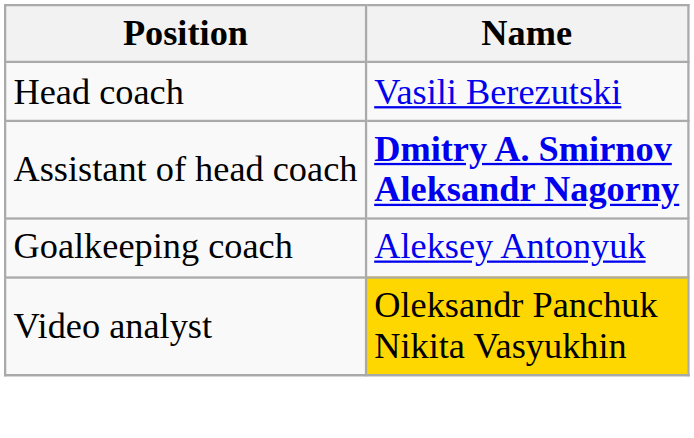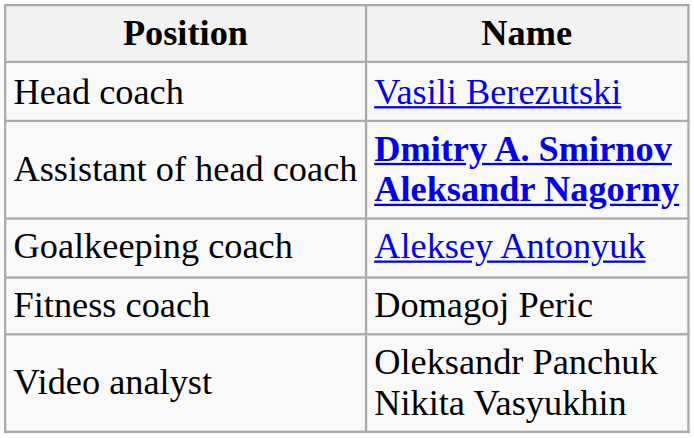 <table class="wikitable">
 <tr>
 <th>Position</th>
 <th>Name</th>
 </tr>
 <tr>
 <td>Head coach</td>
 <td> <a href='#'>Vasili Berezutski</a></td>
 </tr>
 <tr>
 <td>Assistant of head coach</td>
 <td><strong> <a href='#'>Dmitry A. Smirnov</a> <br>  <a href='#'>Aleksandr Nagorny</a></strong></td>
 </tr>
 <tr>
 <td>Goalkeeping coach</td>
 <td> <a href='#'>Aleksey Antonyuk</a></td>
 </tr>
 <tr>
+<td>Fitness coach</td>
+<td> Domagoj Peric</td>
+</tr>
+<tr>
 <td>Video analyst</td>
-<td style="background: gold;"> Oleksandr Panchuk <br>  Nikita Vasyukhin</td>
+<td> Oleksandr Panchuk <br>  Nikita Vasyukhin</td>
 </tr>
 <tr>
 </tr>
 </table>
